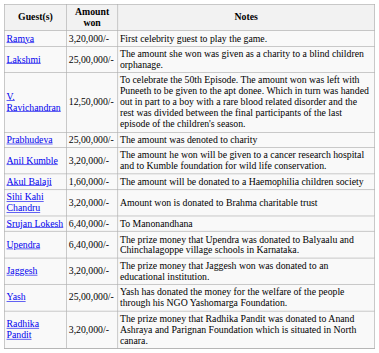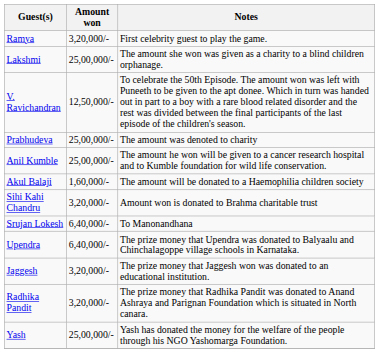 <table class="wikitable">
 <tr>
 <th>Guest(s)</th>
 <th>Amount won</th>
 <th>Notes</th>
 </tr>
 <tr>
 <td><a href='#'>Ramya</a></td>
 <td>3,20,000/-</td>
 <td>First celebrity guest to play the game.</td>
 </tr>
 <tr>
 <td><a href='#'>Lakshmi</a></td>
 <td>25,00,000/-</td>
 <td>The amount she won was given as a charity to a blind children orphanage.</td>
 </tr>
 <tr>
 <td><a href='#'>V. Ravichandran</a></td>
 <td>12,50,000/-</td>
 <td>To celebrate the 50th Episode. The amount won was left with Puneeth to be given to the apt donee. Which in turn was handed out in part to a boy with a rare blood related disorder and the rest was divided between the final participants of the last episode of the children's season.</td>
 </tr>
 <tr>
 <td><a href='#'>Prabhudeva</a></td>
 <td>25,00,000/-</td>
 <td>The amount was denoted to charity</td>
 </tr>
 <tr>
 <td><a href='#'>Anil Kumble</a></td>
-<td>3,20,000/-</td>
+<td>25,00,000/-</td>
 <td>The amount he won will be given to a cancer research hospital and to Kumble foundation for wild life conservation.</td>
 </tr>
 <tr>
 <td><a href='#'>Akul Balaji</a></td>
 <td>1,60,000/-</td>
 <td>The amount will be donated to a Haemophilia children society</td>
 </tr>
 <tr>
 <td><a href='#'>Sihi Kahi Chandru</a></td>
 <td>3,20,000/-</td>
 <td>Amount won is donated to Brahma charitable trust</td>
 </tr>
 <tr>
 <td><a href='#'>Srujan Lokesh</a></td>
 <td>6,40,000/-</td>
 <td>To Manonandhana</td>
 </tr>
 <tr>
 <td><a href='#'>Upendra</a></td>
 <td>6,40,000/-</td>
 <td>The prize money that Upendra was donated to Balyaalu and Chinchalagoppe village schools in Karnataka.</td>
 </tr>
 <tr>
 <td><a href='#'>Jaggesh</a></td>
 <td>3,20,000/-</td>
 <td>The prize money that Jaggesh won was donated to an educational institution.</td>
 </tr>
 <tr>
+<td><a href='#'>Radhika Pandit</a></td>
+<td>3,20,000/-</td>
+<td>The prize money that Radhika Pandit was donated to Anand Ashraya and Parignan Foundation which is situated in North canara.</td>
+</tr>
+<tr>
 <td><a href='#'>Yash</a></td>
 <td>25,00,000/-</td>
 <td>Yash has donated the money for the welfare of the people through his NGO Yashomarga Foundation.</td>
 </tr>
 <tr>
-<td><a href='#'>Radhika Pandit</a></td>
-<td>3,20,000/-</td>
-<td>The prize money that Radhika Pandit was donated to Anand Ashraya and Parignan Foundation which is situated in North canara.</td>
-</tr>
-<tr>
 </tr>
 </table>
